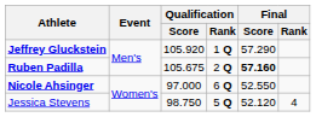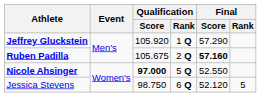 <table class=wikitable style=font-size:90%;text-align:center>
 <tr>
 <th rowspan=2>Athlete</th>
 <th rowspan=2>Event</th>
 <th colspan=2>Qualification</th>
 <th colspan=2>Final</th>
 </tr>
 <tr style=font-size:95%>
 <th>Score</th>
 <th>Rank</th>
 <th>Score</th>
 <th>Rank</th>
 </tr>
 <tr>
 <td align=left><strong><a href='#'>Jeffrey Gluckstein</a></strong></td>
 <td align=left rowspan=2><a href='#'>Men's</a></td>
 <td>105.920</td>
 <td>1 <strong>Q</strong></td>
 <td>57.290</td>
 <td></td>
 </tr>
 <tr>
 <td align=left><strong><a href='#'>Ruben Padilla</a></strong></td>
 <td>105.675</td>
 <td>2 <strong>Q</strong></td>
 <td><strong>57.160</strong></td>
 <td></td>
 </tr>
 <tr>
 <td align=left><strong><a href='#'>Nicole Ahsinger</a></strong></td>
 <td align=left rowspan=2><a href='#'>Women's</a></td>
-<td>97.000</td>
-<td>6 <strong>Q</strong></td>
+<td><strong>97.000</strong></td>
+<td>5 <strong>Q</strong></td>
 <td>52.550</td>
 <td></td>
 </tr>
 <tr>
 <td align=left><a href='#'>Jessica Stevens</a></td>
 <td>98.750</td>
-<td>5 <strong>Q</strong></td>
+<td>6 <strong>Q</strong></td>
 <td>52.120</td>
-<td>4</td>
+<td>5</td>
 </tr>
 </table>
